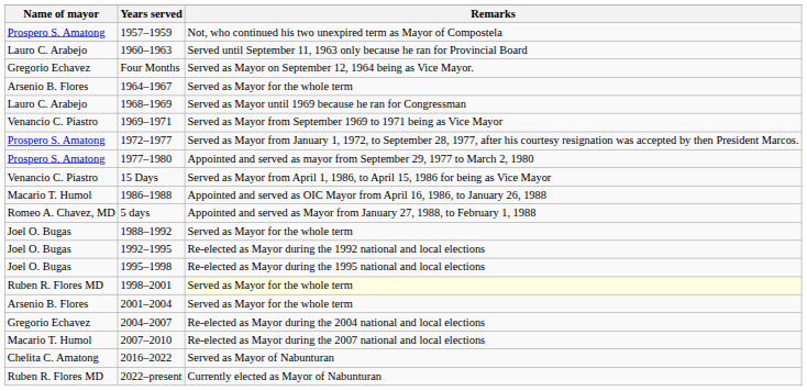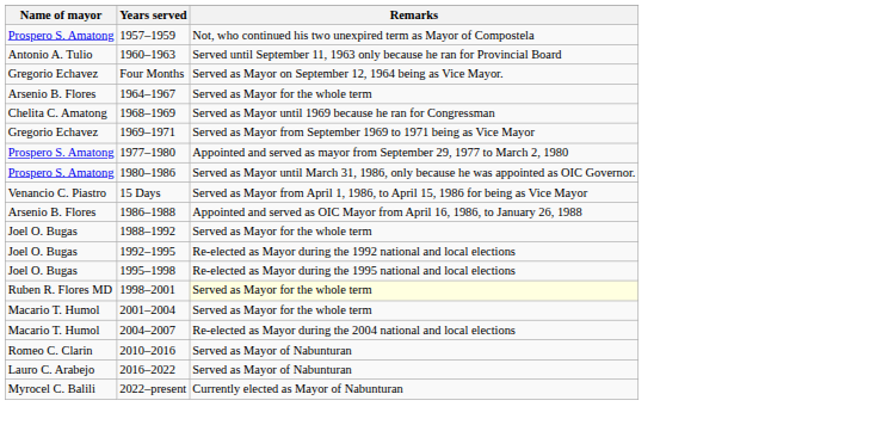 <table class="wikitable">
 <tr>
 </tr>
 <tr>
 <th>Name of mayor</th>
 <th>Years served</th>
 <th>Remarks</th>
 </tr>
 <tr>
 <td><a href='#'>Prospero S. Amatong</a></td>
 <td>1957–1959</td>
 <td>Not, who continued his two unexpired term as Mayor of Compostela</td>
 </tr>
 <tr>
-<td>Lauro C. Arabejo</td>
+<td>Antonio A. Tulio</td>
 <td>1960–1963</td>
 <td>Served until September 11, 1963 only because he ran for Provincial Board</td>
 </tr>
 <tr>
 <td>Gregorio Echavez</td>
 <td>Four Months</td>
 <td>Served as Mayor on September 12, 1964 being as Vice Mayor.</td>
 </tr>
 <tr>
 <td>Arsenio B. Flores</td>
 <td>1964–1967</td>
 <td>Served as Mayor for the whole term</td>
 </tr>
 <tr>
-<td>Lauro C. Arabejo</td>
+<td>Chelita C. Amatong</td>
 <td>1968–1969</td>
 <td>Served as Mayor until 1969 because he ran for Congressman</td>
 </tr>
 <tr>
-<td>Venancio C. Piastro</td>
+<td>Gregorio Echavez</td>
 <td>1969–1971</td>
 <td>Served as Mayor from September 1969 to 1971 being as Vice Mayor</td>
-</tr>
-<tr>
-<td><a href='#'>Prospero S. Amatong</a></td>
-<td>1972–1977</td>
-<td>Served as Mayor from January 1, 1972, to September 28, 1977, after his courtesy resignation was accepted by then President Marcos.</td>
 </tr>
 <tr>
 <td><a href='#'>Prospero S. Amatong</a></td>
 <td>1977–1980</td>
 <td>Appointed and served as mayor from September 29, 1977 to March 2, 1980</td>
 </tr>
 <tr>
+<td><a href='#'>Prospero S. Amatong</a></td>
+<td>1980–1986</td>
+<td>Served as Mayor until March 31, 1986, only because he was appointed as OIC Governor.</td>
+</tr>
+<tr>
 <td>Venancio C. Piastro</td>
 <td>15 Days</td>
 <td>Served as Mayor from April 1, 1986, to April 15, 1986 for being as Vice Mayor</td>
 </tr>
 <tr>
-<td>Macario T. Humol</td>
+<td>Arsenio B. Flores</td>
 <td>1986–1988</td>
 <td>Appointed and served as OIC Mayor from April 16, 1986, to January 26, 1988</td>
-</tr>
-<tr>
-<td>Romeo A. Chavez, MD</td>
-<td>5 days</td>
-<td>Appointed and served as Mayor from January 27, 1988, to February 1, 1988</td>
 </tr>
 <tr>
 <td>Joel O. Bugas</td>
 <td>1988–1992</td>
 <td>Served as Mayor for the whole term</td>
 </tr>
 <tr>
 <td>Joel O. Bugas</td>
 <td>1992–1995</td>
 <td>Re-elected as Mayor during the 1992 national and local elections</td>
 </tr>
 <tr>
 <td>Joel O. Bugas</td>
 <td>1995–1998</td>
 <td>Re-elected as Mayor during the 1995 national and local elections</td>
 </tr>
 <tr>
 <td>Ruben R. Flores MD</td>
 <td>1998–2001</td>
 <td style="background: lightyellow;">Served as Mayor for the whole term</td>
 </tr>
 <tr>
-<td>Arsenio B. Flores</td>
+<td>Macario T. Humol</td>
 <td>2001–2004</td>
 <td>Served as Mayor for the whole term</td>
 </tr>
 <tr>
-<td>Gregorio Echavez</td>
+<td>Macario T. Humol</td>
 <td>2004–2007</td>
 <td>Re-elected as Mayor during the 2004 national and local elections</td>
 </tr>
 <tr>
-<td>Macario T. Humol</td>
-<td>2007–2010</td>
-<td>Re-elected as Mayor during the 2007 national and local elections</td>
+<td>Romeo C. Clarin</td>
+<td>2010–2016</td>
+<td>Served as Mayor of Nabunturan</td>
 </tr>
 <tr>
-<td>Chelita C. Amatong</td>
+<td>Lauro C. Arabejo</td>
 <td>2016–2022</td>
 <td>Served as Mayor of Nabunturan</td>
 </tr>
 <tr>
-<td>Ruben R. Flores MD</td>
+<td>Myrocel C. Balili</td>
 <td>2022–present</td>
 <td>Currently elected as Mayor of Nabunturan</td>
 </tr>
 </table>
